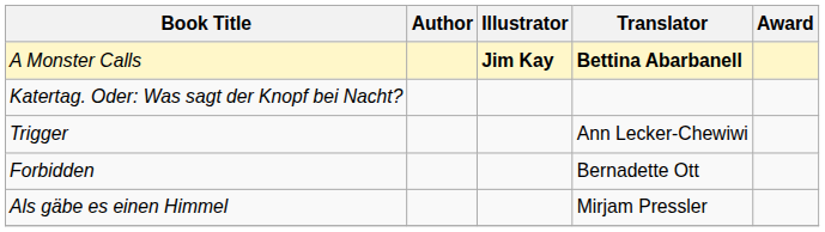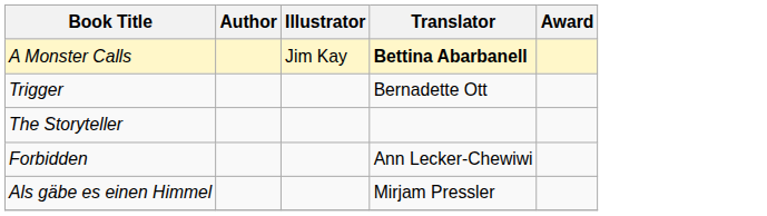 <table class="wikitable sortable mw-collapsible" style="font-size:1.00em; line-height:1.5em;">
 <tr>
 <th scope="col">Book Title</th>
 <th scope="col">Author</th>
 <th scope="col">Illustrator</th>
 <th scope="col">Translator</th>
 <th scope="col">Award</th>
 </tr>
 <tr style="background:#fff7c9">
 <td><em>A Monster Calls</em></td>
 <td></td>
-<td><strong>Jim Kay</strong></td>
+<td>Jim Kay</td>
 <td><strong>Bettina Abarbanell</strong></td>
 <td></td>
 </tr>
 <tr>
-<td><em>Katertag. Oder: Was sagt der Knopf bei Nacht?</em></td>
+<td><em>Trigger</em></td>
+<td></td>
+<td></td>
+<td>Bernadette Ott</td>
+<td></td>
+</tr>
+<tr>
+<td><em>The Storyteller</em></td>
 <td></td>
 <td></td>
 <td></td>
 <td></td>
 </tr>
 <tr>
-<td><em>Trigger</em></td>
+<td><em>Forbidden</em></td>
 <td></td>
 <td></td>
 <td>Ann Lecker-Chewiwi</td>
-<td></td>
-</tr>
-<tr>
-<td><em>Forbidden</em></td>
-<td></td>
-<td></td>
-<td>Bernadette Ott</td>
 <td></td>
 </tr>
 <tr>
 <td><em>Als gäbe es einen Himmel</em></td>
 <td></td>
 <td></td>
 <td>Mirjam Pressler</td>
 <td></td>
 </tr>
 <tr style="background:#fff7c9">
 </tr>
 </table>
